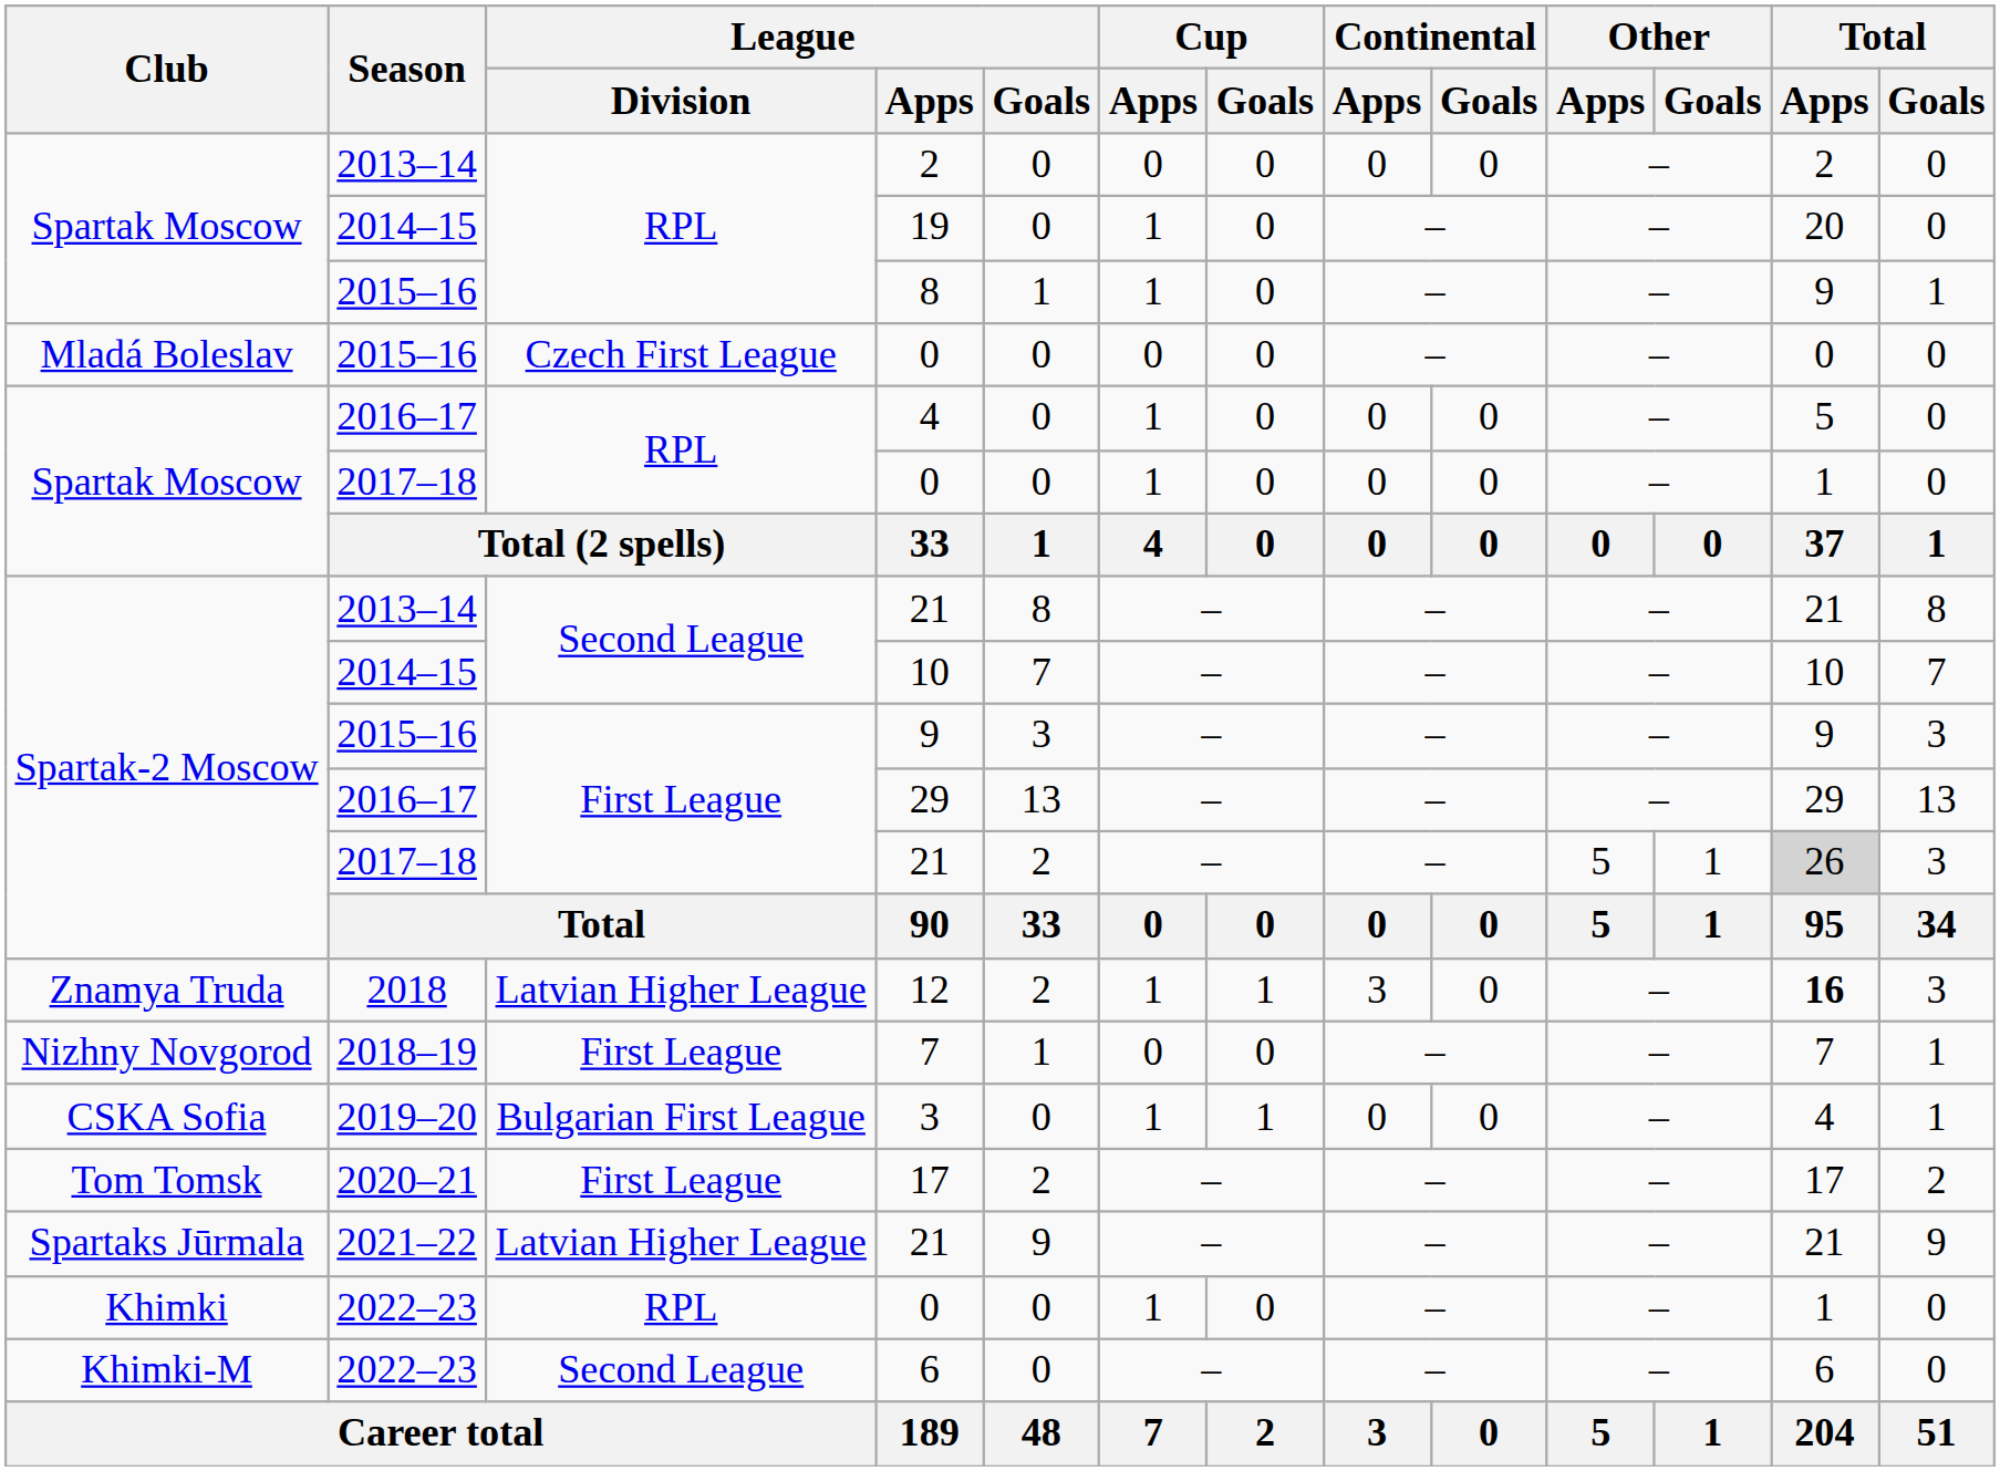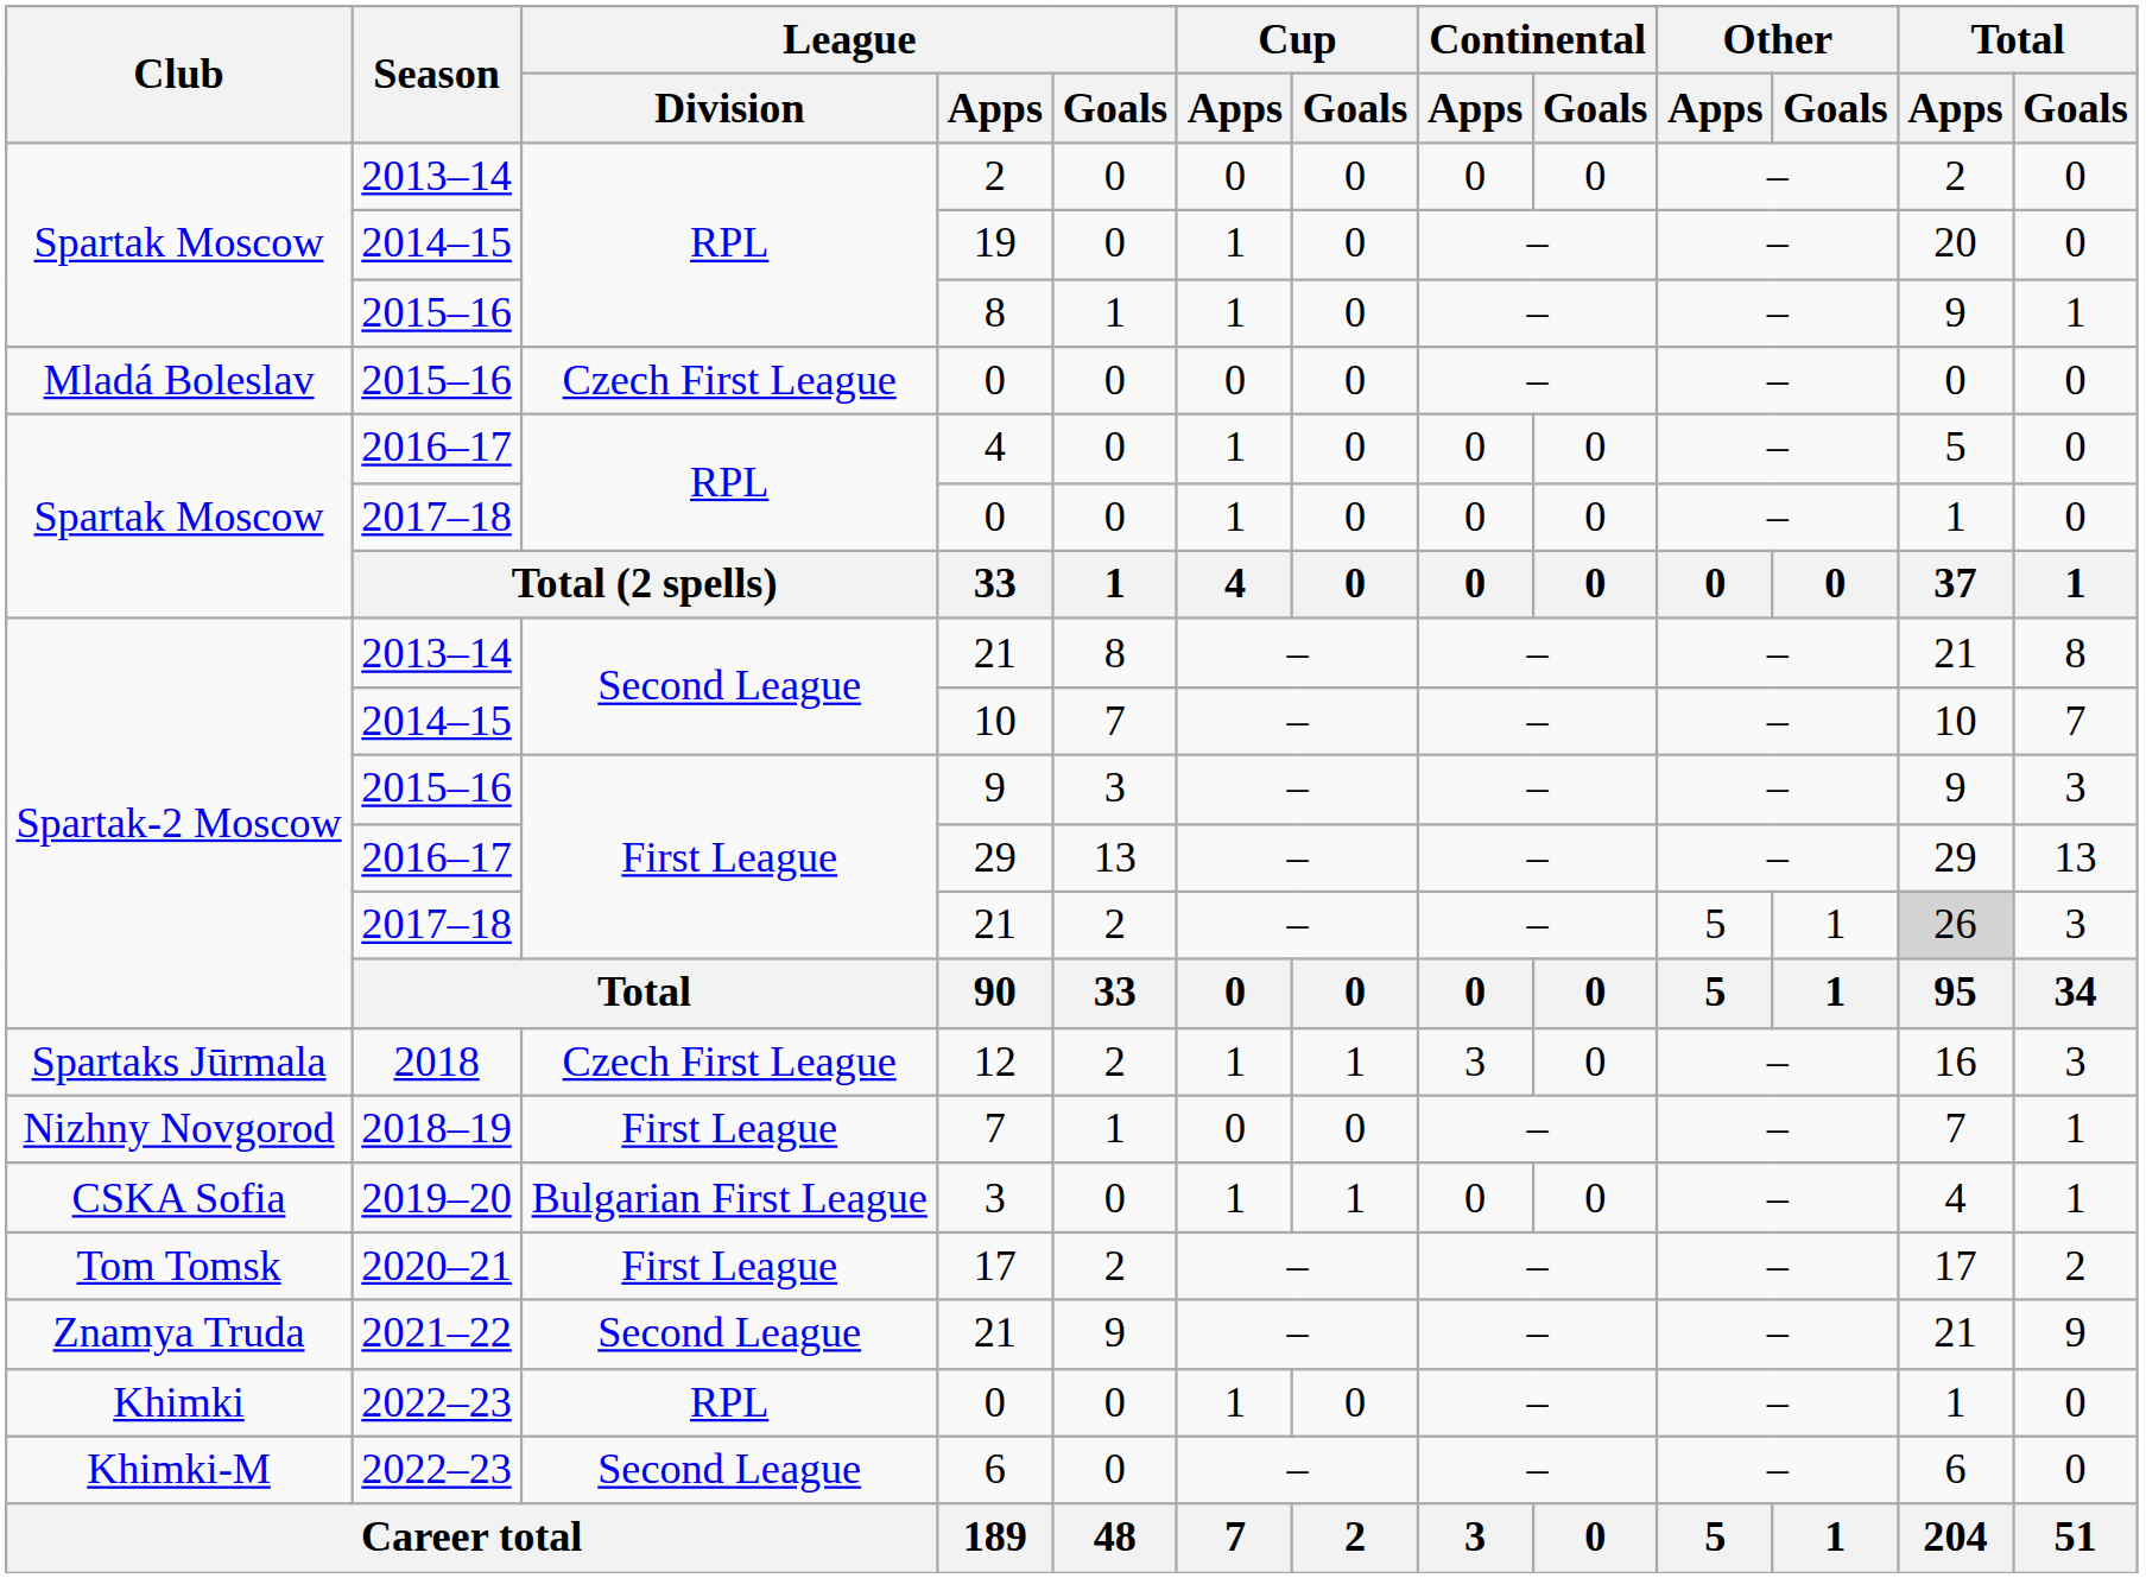 <table class="wikitable" style="text-align: center;">
 <tr>
 <th rowspan=2>Club</th>
 <th rowspan=2>Season</th>
 <th colspan=3>League</th>
 <th colspan=2>Cup</th>
 <th colspan=2>Continental</th>
 <th colspan=2>Other</th>
 <th colspan=2>Total</th>
 </tr>
 <tr>
 <th>Division</th>
 <th>Apps</th>
 <th>Goals</th>
 <th>Apps</th>
 <th>Goals</th>
 <th>Apps</th>
 <th>Goals</th>
 <th>Apps</th>
 <th>Goals</th>
 <th>Apps</th>
 <th>Goals</th>
 </tr>
 <tr>
 <td rowspan=3><a href='#'>Spartak Moscow</a></td>
 <td><a href='#'>2013–14</a></td>
 <td rowspan=3><a href='#'>RPL</a></td>
 <td>2</td>
 <td>0</td>
 <td>0</td>
 <td>0</td>
 <td>0</td>
 <td>0</td>
 <td colspan=2>–</td>
 <td>2</td>
 <td>0</td>
 </tr>
 <tr>
 <td><a href='#'>2014–15</a></td>
 <td>19</td>
 <td>0</td>
 <td>1</td>
 <td>0</td>
 <td colspan=2>–</td>
 <td colspan=2>–</td>
 <td>20</td>
 <td>0</td>
 </tr>
 <tr>
 <td><a href='#'>2015–16</a></td>
 <td>8</td>
 <td>1</td>
 <td>1</td>
 <td>0</td>
 <td colspan=2>–</td>
 <td colspan=2>–</td>
 <td>9</td>
 <td>1</td>
 </tr>
 <tr>
 <td><a href='#'>Mladá Boleslav</a></td>
 <td><a href='#'>2015–16</a></td>
 <td><a href='#'>Czech First League</a></td>
 <td>0</td>
 <td>0</td>
 <td>0</td>
 <td>0</td>
 <td colspan=2>–</td>
 <td colspan=2>–</td>
 <td>0</td>
 <td>0</td>
 </tr>
 <tr>
 <td rowspan=3><a href='#'>Spartak Moscow</a></td>
 <td><a href='#'>2016–17</a></td>
 <td rowspan=2><a href='#'>RPL</a></td>
 <td>4</td>
 <td>0</td>
 <td>1</td>
 <td>0</td>
 <td>0</td>
 <td>0</td>
 <td colspan=2>–</td>
 <td>5</td>
 <td>0</td>
 </tr>
 <tr>
 <td><a href='#'>2017–18</a></td>
 <td>0</td>
 <td>0</td>
 <td>1</td>
 <td>0</td>
 <td>0</td>
 <td>0</td>
 <td colspan=2>–</td>
 <td>1</td>
 <td>0</td>
 </tr>
 <tr>
 <th colspan=2>Total (2 spells)</th>
 <th>33</th>
 <th>1</th>
 <th>4</th>
 <th>0</th>
 <th>0</th>
 <th>0</th>
 <th>0</th>
 <th>0</th>
 <th>37</th>
 <th>1</th>
 </tr>
 <tr>
 <td rowspan=6><a href='#'>Spartak-2 Moscow</a></td>
 <td><a href='#'>2013–14</a></td>
 <td rowspan=2><a href='#'>Second League</a></td>
 <td>21</td>
 <td>8</td>
 <td colspan=2>–</td>
 <td colspan=2>–</td>
 <td colspan=2>–</td>
 <td>21</td>
 <td>8</td>
 </tr>
 <tr>
 <td><a href='#'>2014–15</a></td>
 <td>10</td>
 <td>7</td>
 <td colspan=2>–</td>
 <td colspan=2>–</td>
 <td colspan=2>–</td>
 <td>10</td>
 <td>7</td>
 </tr>
 <tr>
 <td><a href='#'>2015–16</a></td>
 <td rowspan=3><a href='#'>First League</a></td>
 <td>9</td>
 <td>3</td>
 <td colspan=2>–</td>
 <td colspan=2>–</td>
 <td colspan=2>–</td>
 <td>9</td>
 <td>3</td>
 </tr>
 <tr>
 <td><a href='#'>2016–17</a></td>
 <td>29</td>
 <td>13</td>
 <td colspan=2>–</td>
 <td colspan=2>–</td>
 <td colspan=2>–</td>
 <td>29</td>
 <td>13</td>
 </tr>
 <tr>
 <td><a href='#'>2017–18</a></td>
 <td>21</td>
 <td>2</td>
 <td colspan=2>–</td>
 <td colspan=2>–</td>
 <td>5</td>
 <td>1</td>
 <td style="background: lightgrey;">26</td>
 <td>3</td>
 </tr>
 <tr>
 <th colspan=2>Total</th>
 <th>90</th>
 <th>33</th>
 <th>0</th>
 <th>0</th>
 <th>0</th>
 <th>0</th>
 <th>5</th>
 <th>1</th>
 <th>95</th>
 <th>34</th>
 </tr>
 <tr>
-<td><a href='#'>Znamya Truda</a></td>
+<td><a href='#'>Spartaks Jūrmala</a></td>
 <td><a href='#'>2018</a></td>
-<td><a href='#'>Latvian Higher League</a></td>
+<td><a href='#'>Czech First League</a></td>
 <td>12</td>
 <td>2</td>
 <td>1</td>
 <td>1</td>
 <td>3</td>
 <td>0</td>
 <td colspan=2>–</td>
-<td><strong>16</strong></td>
+<td>16</td>
 <td>3</td>
 </tr>
 <tr>
 <td><a href='#'>Nizhny Novgorod</a></td>
 <td><a href='#'>2018–19</a></td>
 <td><a href='#'>First League</a></td>
 <td>7</td>
 <td>1</td>
 <td>0</td>
 <td>0</td>
 <td colspan=2>–</td>
 <td colspan=2>–</td>
 <td>7</td>
 <td>1</td>
 </tr>
 <tr>
 <td><a href='#'>CSKA Sofia</a></td>
 <td><a href='#'>2019–20</a></td>
 <td><a href='#'>Bulgarian First League</a></td>
 <td>3</td>
 <td>0</td>
 <td>1</td>
 <td>1</td>
 <td>0</td>
 <td>0</td>
 <td colspan=2>–</td>
 <td>4</td>
 <td>1</td>
 </tr>
 <tr>
 <td><a href='#'>Tom Tomsk</a></td>
 <td><a href='#'>2020–21</a></td>
 <td><a href='#'>First League</a></td>
 <td>17</td>
 <td>2</td>
 <td colspan=2>–</td>
 <td colspan=2>–</td>
 <td colspan=2>–</td>
 <td>17</td>
 <td>2</td>
 </tr>
 <tr>
-<td><a href='#'>Spartaks Jūrmala</a></td>
+<td><a href='#'>Znamya Truda</a></td>
 <td><a href='#'>2021–22</a></td>
-<td><a href='#'>Latvian Higher League</a></td>
+<td><a href='#'>Second League</a></td>
 <td>21</td>
 <td>9</td>
 <td colspan=2>–</td>
 <td colspan=2>–</td>
 <td colspan=2>–</td>
 <td>21</td>
 <td>9</td>
 </tr>
 <tr>
 <td><a href='#'>Khimki</a></td>
 <td><a href='#'>2022–23</a></td>
 <td><a href='#'>RPL</a></td>
 <td>0</td>
 <td>0</td>
 <td>1</td>
 <td>0</td>
 <td colspan=2>–</td>
 <td colspan=2>–</td>
 <td>1</td>
 <td>0</td>
 </tr>
 <tr>
 <td><a href='#'>Khimki-M</a></td>
 <td><a href='#'>2022–23</a></td>
 <td><a href='#'>Second League</a></td>
 <td>6</td>
 <td>0</td>
 <td colspan=2>–</td>
 <td colspan=2>–</td>
 <td colspan=2>–</td>
 <td>6</td>
 <td>0</td>
 </tr>
 <tr>
 <th colspan=3>Career total</th>
 <th>189</th>
 <th>48</th>
 <th>7</th>
 <th>2</th>
 <th>3</th>
 <th>0</th>
 <th>5</th>
 <th>1</th>
 <th>204</th>
 <th>51</th>
 </tr>
 <tr>
 </tr>
 </table>
